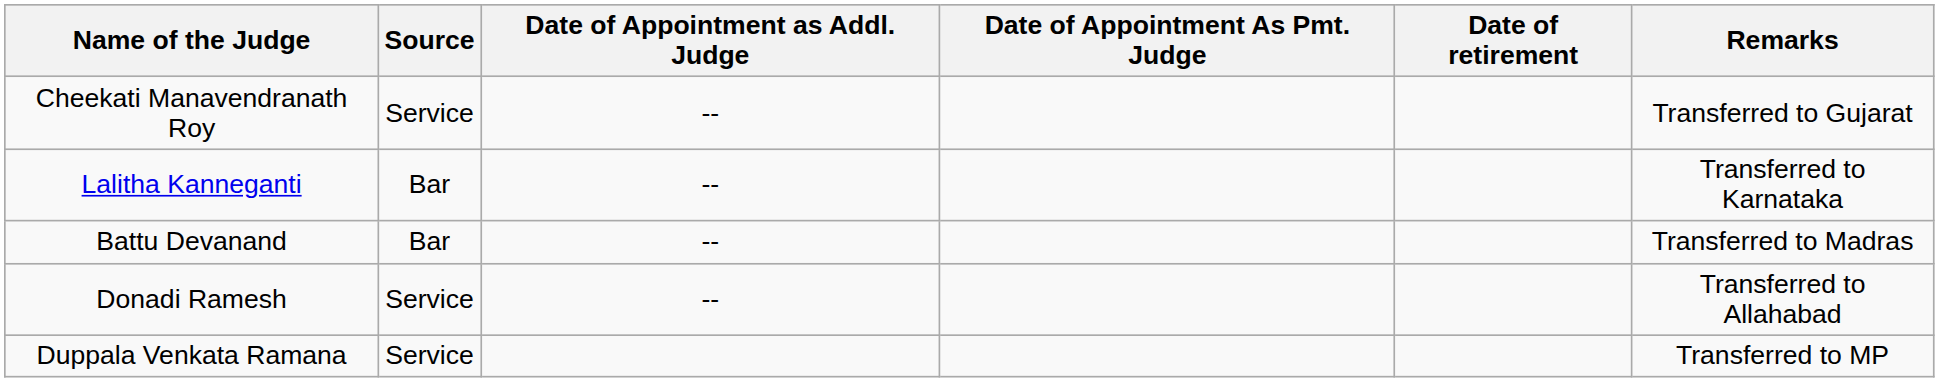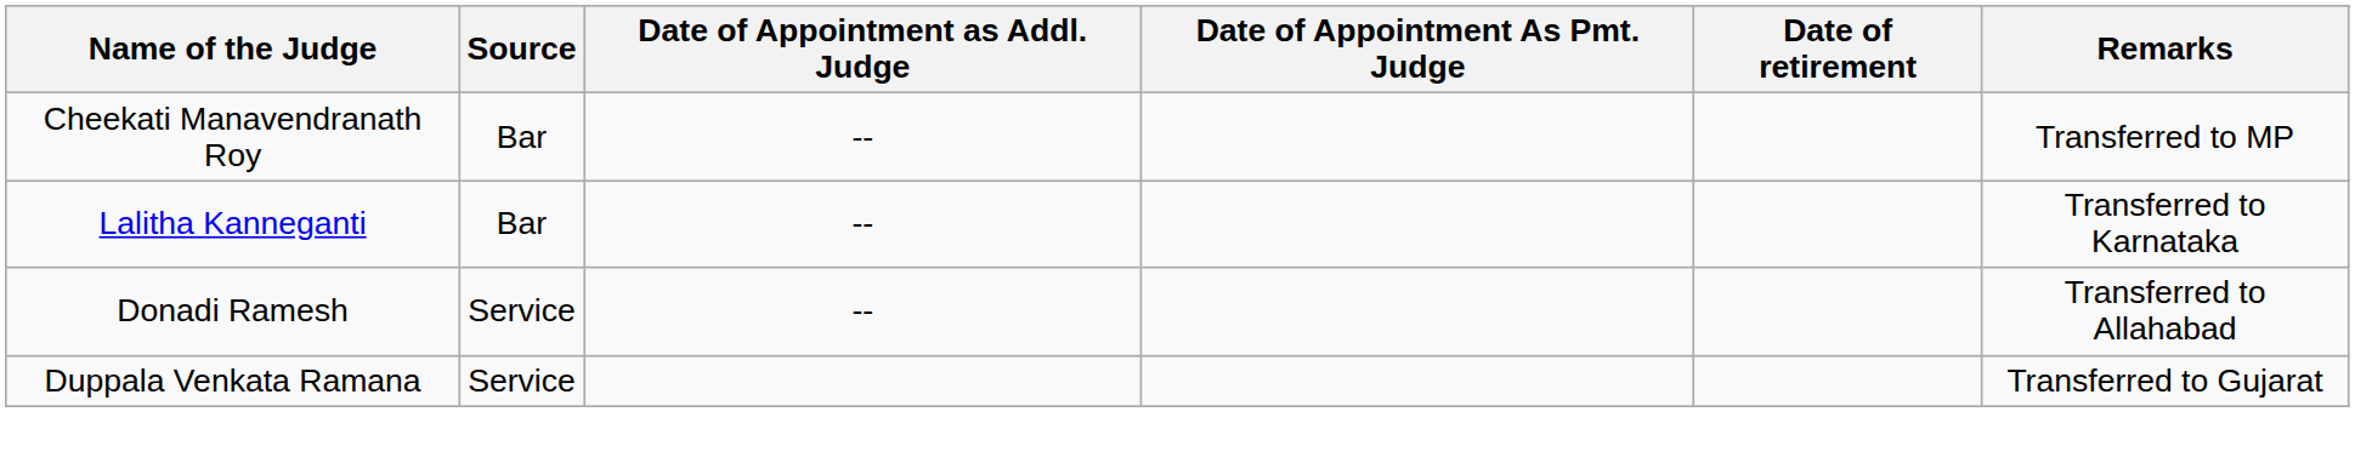 <table class="wikitable sortable static-row-numbers static-row-header" style="text-align:center" width="92%">
 <tr>
 <th>Name of the Judge</th>
 <th>Source</th>
 <th>Date of Appointment as Addl. Judge</th>
 <th>Date of Appointment As Pmt. Judge</th>
 <th>Date of retirement</th>
 <th>Remarks</th>
 </tr>
 <tr>
 <td>Cheekati Manavendranath Roy</td>
-<td>Service</td>
+<td>Bar</td>
 <td>--</td>
 <td></td>
 <td></td>
-<td>Transferred to Gujarat</td>
+<td>Transferred to MP</td>
 </tr>
 <tr>
 <td><a href='#'>Lalitha Kanneganti</a></td>
 <td>Bar</td>
 <td>--</td>
 <td></td>
 <td></td>
 <td>Transferred to Karnataka</td>
-</tr>
-<tr>
-<td>Battu Devanand</td>
-<td>Bar</td>
-<td>--</td>
-<td></td>
-<td></td>
-<td>Transferred to Madras</td>
 </tr>
 <tr>
 <td>Donadi Ramesh</td>
 <td>Service</td>
 <td>--</td>
 <td></td>
 <td></td>
 <td>Transferred to Allahabad</td>
 </tr>
 <tr>
 <td>Duppala Venkata Ramana</td>
 <td>Service</td>
 <td></td>
 <td></td>
 <td></td>
-<td>Transferred to MP</td>
+<td>Transferred to Gujarat</td>
 </tr>
 </table>
